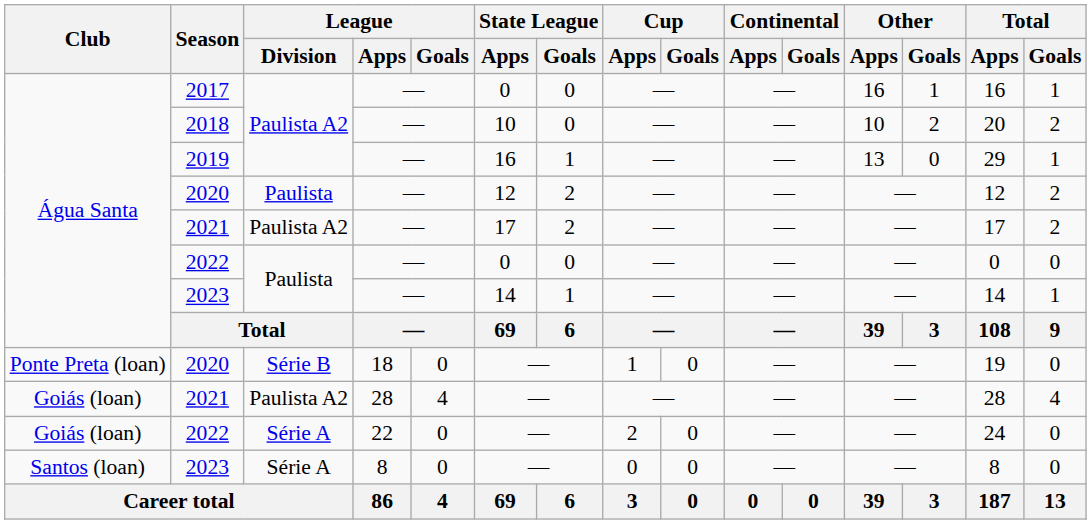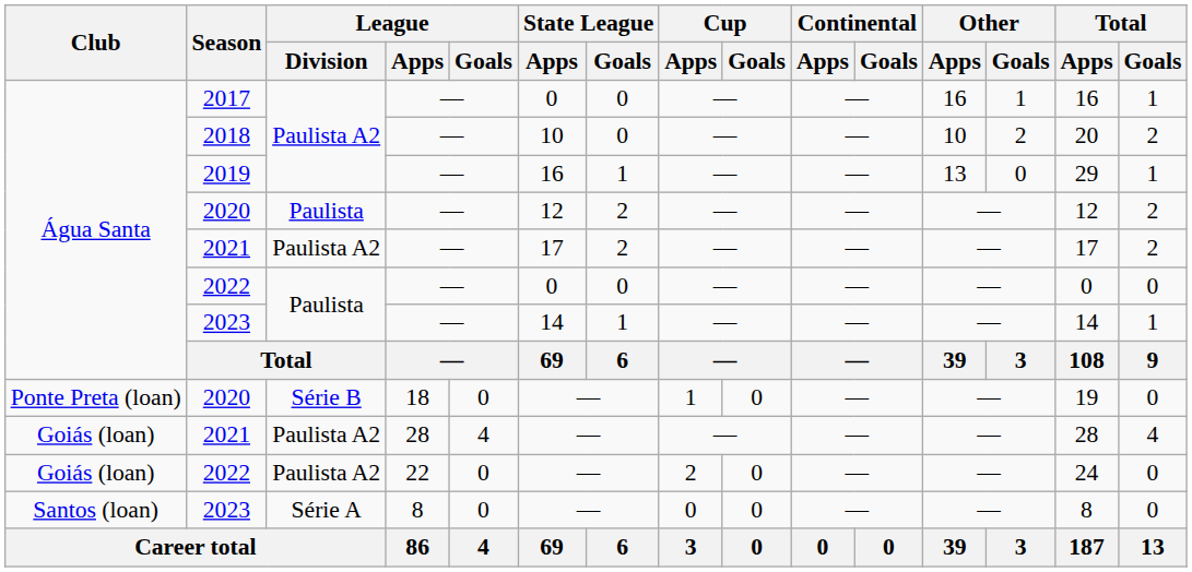 <table class="wikitable" style="text-align: center;">
 <tr>
 <th rowspan="2">Club</th>
 <th rowspan="2">Season</th>
 <th colspan="3">League</th>
 <th colspan="2">State League</th>
 <th colspan="2">Cup</th>
 <th colspan="2">Continental</th>
 <th colspan="2">Other</th>
 <th colspan="2">Total</th>
 </tr>
 <tr>
 <th>Division</th>
 <th>Apps</th>
 <th>Goals</th>
 <th>Apps</th>
 <th>Goals</th>
 <th>Apps</th>
 <th>Goals</th>
 <th>Apps</th>
 <th>Goals</th>
 <th>Apps</th>
 <th>Goals</th>
 <th>Apps</th>
 <th>Goals</th>
 </tr>
 <tr>
 <td rowspan="8" valign="center"><a href='#'>Água Santa</a></td>
 <td><a href='#'>2017</a></td>
 <td rowspan="3"><a href='#'>Paulista A2</a></td>
 <td colspan="2">—</td>
 <td>0</td>
 <td>0</td>
 <td colspan="2">—</td>
 <td colspan="2">—</td>
 <td>16</td>
 <td>1</td>
 <td>16</td>
 <td>1</td>
 </tr>
 <tr>
 <td><a href='#'>2018</a></td>
 <td colspan="2">—</td>
 <td>10</td>
 <td>0</td>
 <td colspan="2">—</td>
 <td colspan="2">—</td>
 <td>10</td>
 <td>2</td>
 <td>20</td>
 <td>2</td>
 </tr>
 <tr>
 <td><a href='#'>2019</a></td>
 <td colspan="2">—</td>
 <td>16</td>
 <td>1</td>
 <td colspan="2">—</td>
 <td colspan="2">—</td>
 <td>13</td>
 <td>0</td>
 <td>29</td>
 <td>1</td>
 </tr>
 <tr>
 <td><a href='#'>2020</a></td>
 <td><a href='#'>Paulista</a></td>
 <td colspan="2">—</td>
 <td>12</td>
 <td>2</td>
 <td colspan="2">—</td>
 <td colspan="2">—</td>
 <td colspan="2">—</td>
 <td>12</td>
 <td>2</td>
 </tr>
 <tr>
 <td><a href='#'>2021</a></td>
 <td>Paulista A2</td>
 <td colspan="2">—</td>
 <td>17</td>
 <td>2</td>
 <td colspan="2">—</td>
 <td colspan="2">—</td>
 <td colspan="2">—</td>
 <td>17</td>
 <td>2</td>
 </tr>
 <tr>
 <td><a href='#'>2022</a></td>
 <td rowspan="2">Paulista</td>
 <td colspan="2">—</td>
 <td>0</td>
 <td>0</td>
 <td colspan="2">—</td>
 <td colspan="2">—</td>
 <td colspan="2">—</td>
 <td>0</td>
 <td>0</td>
 </tr>
 <tr>
 <td><a href='#'>2023</a></td>
 <td colspan="2">—</td>
 <td>14</td>
 <td>1</td>
 <td colspan="2">—</td>
 <td colspan="2">—</td>
 <td colspan="2">—</td>
 <td>14</td>
 <td>1</td>
 </tr>
 <tr>
 <th colspan="2">Total</th>
 <th colspan="2">—</th>
 <th>69</th>
 <th>6</th>
 <th colspan="2">—</th>
 <th colspan="2">—</th>
 <th>39</th>
 <th>3</th>
 <th>108</th>
 <th>9</th>
 </tr>
 <tr>
 <td valign="center"><a href='#'>Ponte Preta</a> (loan)</td>
 <td><a href='#'>2020</a></td>
 <td><a href='#'>Série B</a></td>
 <td>18</td>
 <td>0</td>
 <td colspan="2">—</td>
 <td>1</td>
 <td>0</td>
 <td colspan="2">—</td>
 <td colspan="2">—</td>
 <td>19</td>
 <td>0</td>
 </tr>
 <tr>
 <td valign="center"><a href='#'>Goiás</a> (loan)</td>
 <td><a href='#'>2021</a></td>
 <td>Paulista A2</td>
 <td>28</td>
 <td>4</td>
 <td colspan="2">—</td>
 <td colspan="2">—</td>
 <td colspan="2">—</td>
 <td colspan="2">—</td>
 <td>28</td>
 <td>4</td>
 </tr>
 <tr>
 <td valign="center"><a href='#'>Goiás</a> (loan)</td>
 <td><a href='#'>2022</a></td>
-<td><a href='#'>Série A</a></td>
+<td>Paulista A2</td>
 <td>22</td>
 <td>0</td>
 <td colspan="2">—</td>
 <td>2</td>
 <td>0</td>
 <td colspan="2">—</td>
 <td colspan="2">—</td>
 <td>24</td>
 <td>0</td>
 </tr>
 <tr>
 <td valign="center"><a href='#'>Santos</a> (loan)</td>
 <td><a href='#'>2023</a></td>
 <td>Série A</td>
 <td>8</td>
 <td>0</td>
 <td colspan="2">—</td>
 <td>0</td>
 <td>0</td>
 <td colspan="2">—</td>
 <td colspan="2">—</td>
 <td>8</td>
 <td>0</td>
 </tr>
 <tr>
 <th colspan="3"><strong>Career total</strong></th>
 <th>86</th>
 <th>4</th>
 <th>69</th>
 <th>6</th>
 <th>3</th>
 <th>0</th>
 <th>0</th>
 <th>0</th>
 <th>39</th>
 <th>3</th>
 <th>187</th>
 <th>13</th>
 </tr>
 </table>
